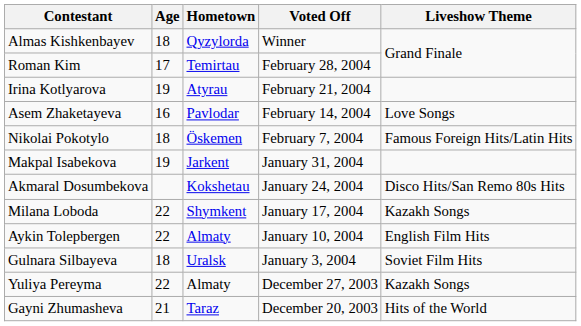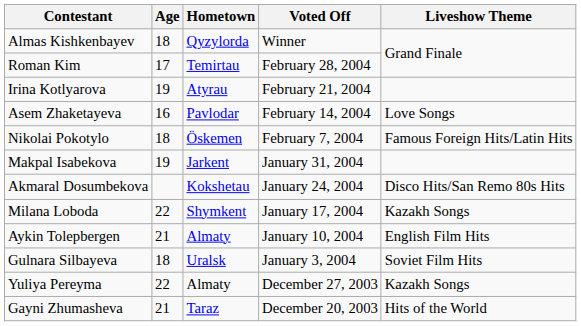 <table class="wikitable" style="font-size:95%;">
 <tr>
 <th>Contestant</th>
 <th>Age</th>
 <th>Hometown</th>
 <th>Voted Off</th>
 <th>Liveshow Theme</th>
 </tr>
 <tr>
 <td>Almas Kishkenbayev</td>
 <td>18</td>
 <td><a href='#'>Qyzylorda</a></td>
 <td>Winner</td>
 <td rowspan="2">Grand Finale</td>
 </tr>
 <tr>
 <td>Roman Kim</td>
 <td>17</td>
 <td><a href='#'>Temirtau</a></td>
 <td>February 28, 2004</td>
 </tr>
 <tr>
 <td>Irina Kotlyarova</td>
 <td>19</td>
 <td><a href='#'>Atyrau</a></td>
 <td>February 21, 2004</td>
 <td></td>
 </tr>
 <tr>
 <td>Asem Zhaketayeva</td>
 <td>16</td>
 <td><a href='#'>Pavlodar</a></td>
 <td>February 14, 2004</td>
 <td>Love Songs</td>
 </tr>
 <tr>
 <td>Nikolai Pokotylo</td>
 <td>18</td>
 <td><a href='#'>Öskemen</a></td>
 <td>February 7, 2004</td>
 <td>Famous Foreign Hits/Latin Hits</td>
 </tr>
 <tr>
 <td>Makpal Isabekova</td>
 <td>19</td>
 <td><a href='#'>Jarkent</a></td>
 <td>January 31, 2004</td>
 <td></td>
 </tr>
 <tr>
 <td>Akmaral Dosumbekova</td>
 <td></td>
 <td><a href='#'>Kokshetau</a></td>
 <td>January 24, 2004</td>
 <td>Disco Hits/San Remo 80s Hits</td>
 </tr>
 <tr>
 <td>Milana Loboda</td>
 <td>22</td>
 <td><a href='#'>Shymkent</a></td>
 <td>January 17, 2004</td>
 <td>Kazakh Songs</td>
 </tr>
 <tr>
 <td>Aykin Tolepbergen</td>
-<td>22</td>
+<td>21</td>
 <td><a href='#'>Almaty</a></td>
 <td>January 10, 2004</td>
 <td>English Film Hits</td>
 </tr>
 <tr>
 <td>Gulnara Silbayeva</td>
 <td>18</td>
 <td><a href='#'>Uralsk</a></td>
 <td>January 3, 2004</td>
 <td>Soviet Film Hits</td>
 </tr>
 <tr>
 <td>Yuliya Pereyma</td>
 <td>22</td>
 <td>Almaty</td>
 <td>December 27, 2003</td>
 <td>Kazakh Songs</td>
 </tr>
 <tr>
 <td>Gayni Zhumasheva</td>
 <td>21</td>
 <td><a href='#'>Taraz</a></td>
 <td>December 20, 2003</td>
 <td>Hits of the World</td>
 </tr>
 </table>
